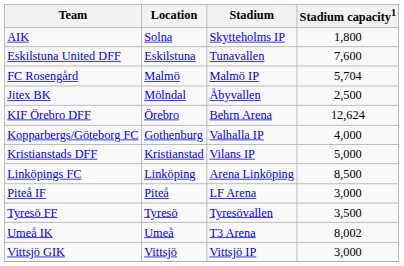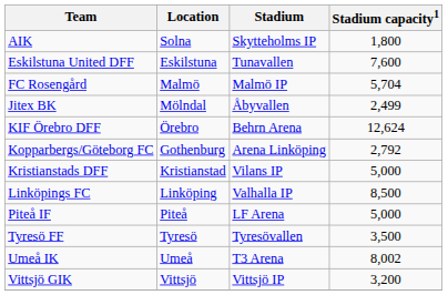 <table class="wikitable sortable" style="text-align: left;">
 <tr>
 <th>Team</th>
 <th>Location</th>
 <th>Stadium</th>
 <th>Stadium capacity<sup>1</sup></th>
 </tr>
 <tr>
 <td><a href='#'>AIK</a></td>
 <td><a href='#'>Solna</a></td>
 <td><a href='#'>Skytteholms IP</a></td>
 <td align="center">1,800</td>
 </tr>
 <tr>
 <td><a href='#'>Eskilstuna United DFF</a></td>
 <td><a href='#'>Eskilstuna</a></td>
 <td><a href='#'>Tunavallen</a></td>
 <td align="center">7,600</td>
 </tr>
 <tr>
 <td><a href='#'>FC Rosengård</a></td>
 <td><a href='#'>Malmö</a></td>
 <td><a href='#'>Malmö IP</a></td>
 <td align="center">5,704</td>
 </tr>
 <tr>
 <td><a href='#'>Jitex BK</a></td>
 <td><a href='#'>Mölndal</a></td>
 <td><a href='#'>Åbyvallen</a></td>
-<td align="center">2,500</td>
+<td align="center">2,499</td>
 </tr>
 <tr>
 <td><a href='#'>KIF Örebro DFF</a></td>
 <td><a href='#'>Örebro</a></td>
 <td><a href='#'>Behrn Arena</a></td>
 <td align="center">12,624</td>
 </tr>
 <tr>
 <td><a href='#'>Kopparbergs/Göteborg FC</a></td>
 <td><a href='#'>Gothenburg</a></td>
-<td><a href='#'>Valhalla IP</a></td>
-<td align="center">4,000</td>
+<td><a href='#'>Arena Linköping</a></td>
+<td align="center">2,792</td>
 </tr>
 <tr>
 <td><a href='#'>Kristianstads DFF</a></td>
 <td><a href='#'>Kristianstad</a></td>
 <td><a href='#'>Vilans IP</a></td>
 <td align="center">5,000</td>
 </tr>
 <tr>
 <td><a href='#'>Linköpings FC</a></td>
 <td><a href='#'>Linköping</a></td>
-<td><a href='#'>Arena Linköping</a></td>
+<td><a href='#'>Valhalla IP</a></td>
 <td align="center">8,500</td>
 </tr>
 <tr>
 <td><a href='#'>Piteå IF</a></td>
 <td><a href='#'>Piteå</a></td>
 <td><a href='#'>LF Arena</a></td>
-<td align="center">3,000</td>
+<td align="center">5,000</td>
 </tr>
 <tr>
 <td><a href='#'>Tyresö FF</a></td>
 <td><a href='#'>Tyresö</a></td>
 <td><a href='#'>Tyresövallen</a></td>
 <td align="center">3,500</td>
 </tr>
 <tr>
 <td><a href='#'>Umeå IK</a></td>
 <td><a href='#'>Umeå</a></td>
 <td><a href='#'>T3 Arena</a></td>
 <td align="center">8,002</td>
 </tr>
 <tr>
 <td><a href='#'>Vittsjö GIK</a></td>
 <td><a href='#'>Vittsjö</a></td>
 <td><a href='#'>Vittsjö IP</a></td>
-<td align="center">3,000</td>
+<td align="center">3,200</td>
 </tr>
 <tr>
 </tr>
 </table>
